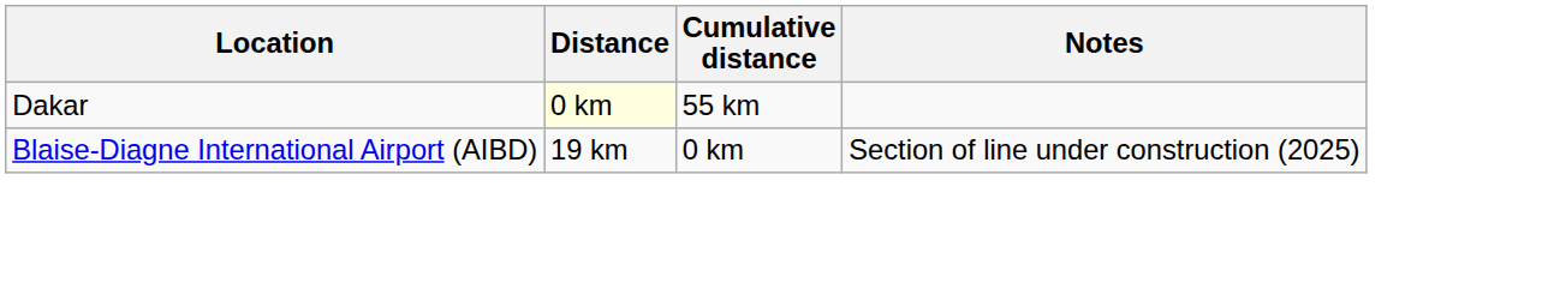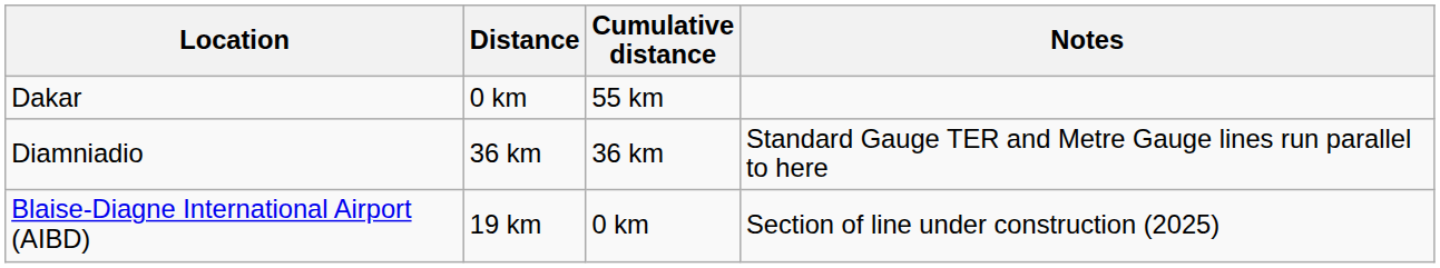 <table class="wikitable">
 <tr>
 <th>Location</th>
 <th>Distance</th>
 <th>Cumulative<br>distance</th>
 <th>Notes</th>
 </tr>
 <tr>
 <td>Dakar</td>
-<td style="background: lightyellow;">0 km</td>
+<td>0 km</td>
 <td>55 km</td>
 <td></td>
+</tr>
+<tr>
+<td>Diamniadio</td>
+<td>36 km</td>
+<td>36 km</td>
+<td>Standard Gauge TER and Metre Gauge lines run parallel to here</td>
 </tr>
 <tr>
 <td><a href='#'>Blaise-Diagne International Airport</a> (AIBD)</td>
 <td>19 km</td>
 <td>0 km</td>
 <td>Section of line under construction (2025)</td>
 </tr>
 </table>
